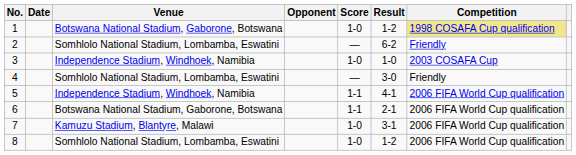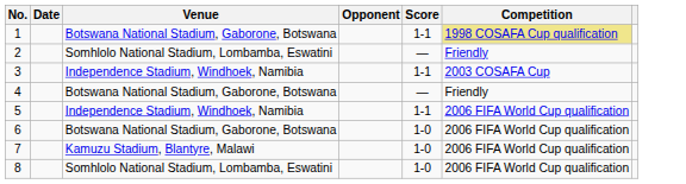 <table class="wikitable sortable">
 <tr>
 <th scope="col">No.</th>
 <th scope="col">Date</th>
 <th scope="col">Venue</th>
 <th scope="col">Opponent</th>
 <th scope="col">Score</th>
-<th scope="col">Result</th>
 <th scope="col">Competition</th>
 <th scope="col" class="unsortable"></th>
 </tr>
 <tr>
 <td style="text-align:center">1</td>
 <td></td>
 <td><a href='#'>Botswana National Stadium</a>, <a href='#'>Gaborone</a>, Botswana</td>
 <td></td>
-<td style="text-align:center">1-0</td>
-<td style="text-align:center">1-2</td>
+<td style="text-align:center">1-1</td>
 <td style="background: khaki;"><a href='#'>1998 COSAFA Cup qualification</a></td>
 <td></td>
 </tr>
 <tr>
 <td style="text-align:center">2</td>
 <td></td>
 <td>Somhlolo National Stadium, Lombamba, Eswatini</td>
 <td></td>
 <td style="text-align:center">—</td>
-<td style="text-align:center">6-2</td>
 <td><a href='#'>Friendly</a></td>
 <td></td>
 </tr>
 <tr>
 <td style="text-align:center">3</td>
 <td></td>
 <td><a href='#'>Independence Stadium</a>, <a href='#'>Windhoek</a>, Namibia</td>
 <td></td>
-<td style="text-align:center">1-0</td>
-<td style="text-align:center">1-0</td>
+<td style="text-align:center">1-1</td>
 <td><a href='#'>2003 COSAFA Cup</a></td>
 <td></td>
 </tr>
 <tr>
 <td style="text-align:center">4</td>
 <td></td>
-<td>Somhlolo National Stadium, Lombamba, Eswatini</td>
+<td>Botswana National Stadium, Gaborone, Botswana</td>
 <td></td>
 <td style="text-align:center">—</td>
-<td style="text-align:center">3-0</td>
 <td>Friendly</td>
 <td></td>
 </tr>
 <tr>
 <td style="text-align:center">5</td>
 <td></td>
 <td><a href='#'>Independence Stadium</a>, <a href='#'>Windhoek</a>, Namibia</td>
 <td></td>
 <td style="text-align:center">1-1</td>
-<td style="text-align:center">4-1</td>
 <td><a href='#'>2006 FIFA World Cup qualification</a></td>
 <td></td>
 </tr>
 <tr>
 <td style="text-align:center">6</td>
 <td></td>
 <td>Botswana National Stadium, Gaborone, Botswana</td>
 <td></td>
-<td style="text-align:center">1-1</td>
-<td style="text-align:center">2-1</td>
+<td style="text-align:center">1-0</td>
 <td>2006 FIFA World Cup qualification</td>
 <td></td>
 </tr>
 <tr>
 <td style="text-align:center">7</td>
 <td></td>
 <td><a href='#'>Kamuzu Stadium</a>, <a href='#'>Blantyre</a>, Malawi</td>
 <td></td>
 <td style="text-align:center">1-0</td>
-<td style="text-align:center">3-1</td>
 <td>2006 FIFA World Cup qualification</td>
 <td></td>
 </tr>
 <tr>
 <td style="text-align:center">8</td>
 <td></td>
 <td>Somhlolo National Stadium, Lombamba, Eswatini</td>
 <td></td>
 <td style="text-align:center">1-0</td>
-<td style="text-align:center">1-2</td>
 <td>2006 FIFA World Cup qualification</td>
 <td></td>
 </tr>
 </table>
